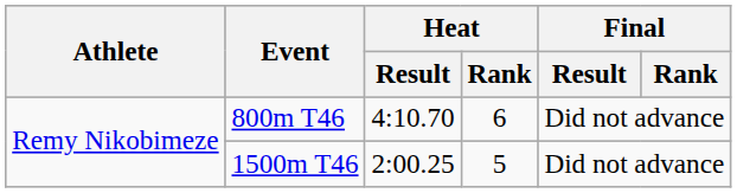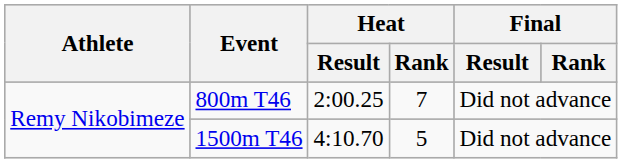 <table class="wikitable" style="font-size:90%">
 <tr>
 <th rowspan="2">Athlete</th>
 <th rowspan="2">Event</th>
 <th colspan="2">Heat</th>
 <th colspan="2">Final</th>
 </tr>
 <tr>
 <th>Result</th>
 <th>Rank</th>
 <th>Result</th>
 <th>Rank</th>
 </tr>
 <tr align=center>
 <td align=left rowspan=2><a href='#'>Remy Nikobimeze</a></td>
 <td align=left><a href='#'>800m T46</a></td>
-<td>4:10.70</td>
-<td>6</td>
+<td>2:00.25</td>
+<td>7</td>
 <td colspan=2>Did not advance</td>
 </tr>
 <tr align=center>
 <td align=left><a href='#'>1500m T46</a></td>
-<td>2:00.25</td>
+<td>4:10.70</td>
 <td>5</td>
 <td colspan=2>Did not advance</td>
 </tr>
 </table>
